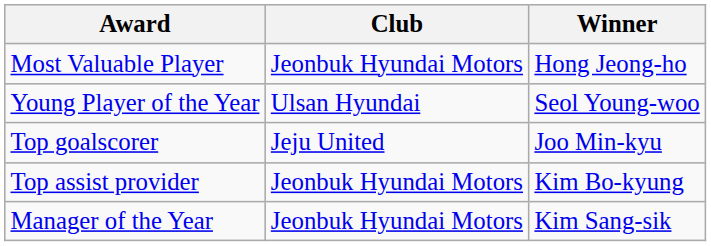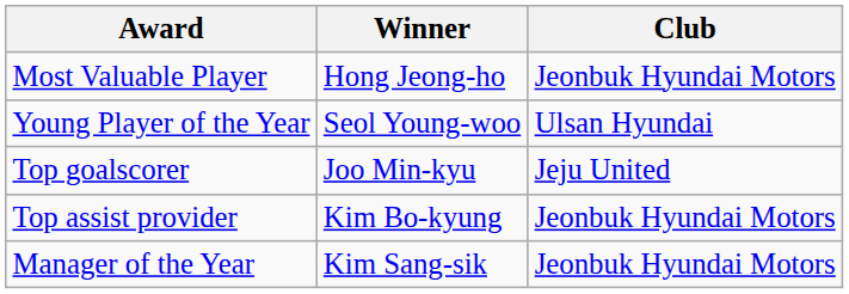 <table class="wikitable">
 <tr>
 <th>Award</th>
+<th>Winner</th>
 <th>Club</th>
-<th>Winner</th>
 </tr>
 <tr>
 <td><a href='#'>Most Valuable Player</a></td>
+<td> <a href='#'>Hong Jeong-ho</a></td>
 <td><a href='#'>Jeonbuk Hyundai Motors</a></td>
-<td> <a href='#'>Hong Jeong-ho</a></td>
 </tr>
 <tr>
 <td><a href='#'>Young Player of the Year</a></td>
+<td> <a href='#'>Seol Young-woo</a></td>
 <td><a href='#'>Ulsan Hyundai</a></td>
-<td> <a href='#'>Seol Young-woo</a></td>
 </tr>
 <tr>
 <td><a href='#'>Top goalscorer</a></td>
+<td> <a href='#'>Joo Min-kyu</a></td>
 <td><a href='#'>Jeju United</a></td>
-<td> <a href='#'>Joo Min-kyu</a></td>
 </tr>
 <tr>
 <td><a href='#'>Top assist provider</a></td>
+<td> <a href='#'>Kim Bo-kyung</a></td>
 <td><a href='#'>Jeonbuk Hyundai Motors</a></td>
-<td> <a href='#'>Kim Bo-kyung</a></td>
 </tr>
 <tr>
 <td><a href='#'>Manager of the Year</a></td>
+<td> <a href='#'>Kim Sang-sik</a></td>
 <td><a href='#'>Jeonbuk Hyundai Motors</a></td>
-<td> <a href='#'>Kim Sang-sik</a></td>
 </tr>
 </table>
